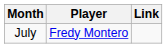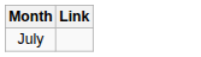 <table class=wikitable>
 <tr>
 <th>Month</th>
-<th>Player</th>
 <th>Link</th>
 </tr>
 <tr>
 <td align=center>July</td>
-<td> <a href='#'>Fredy Montero</a></td>
 <td> </td>
 </tr>
 </table>
